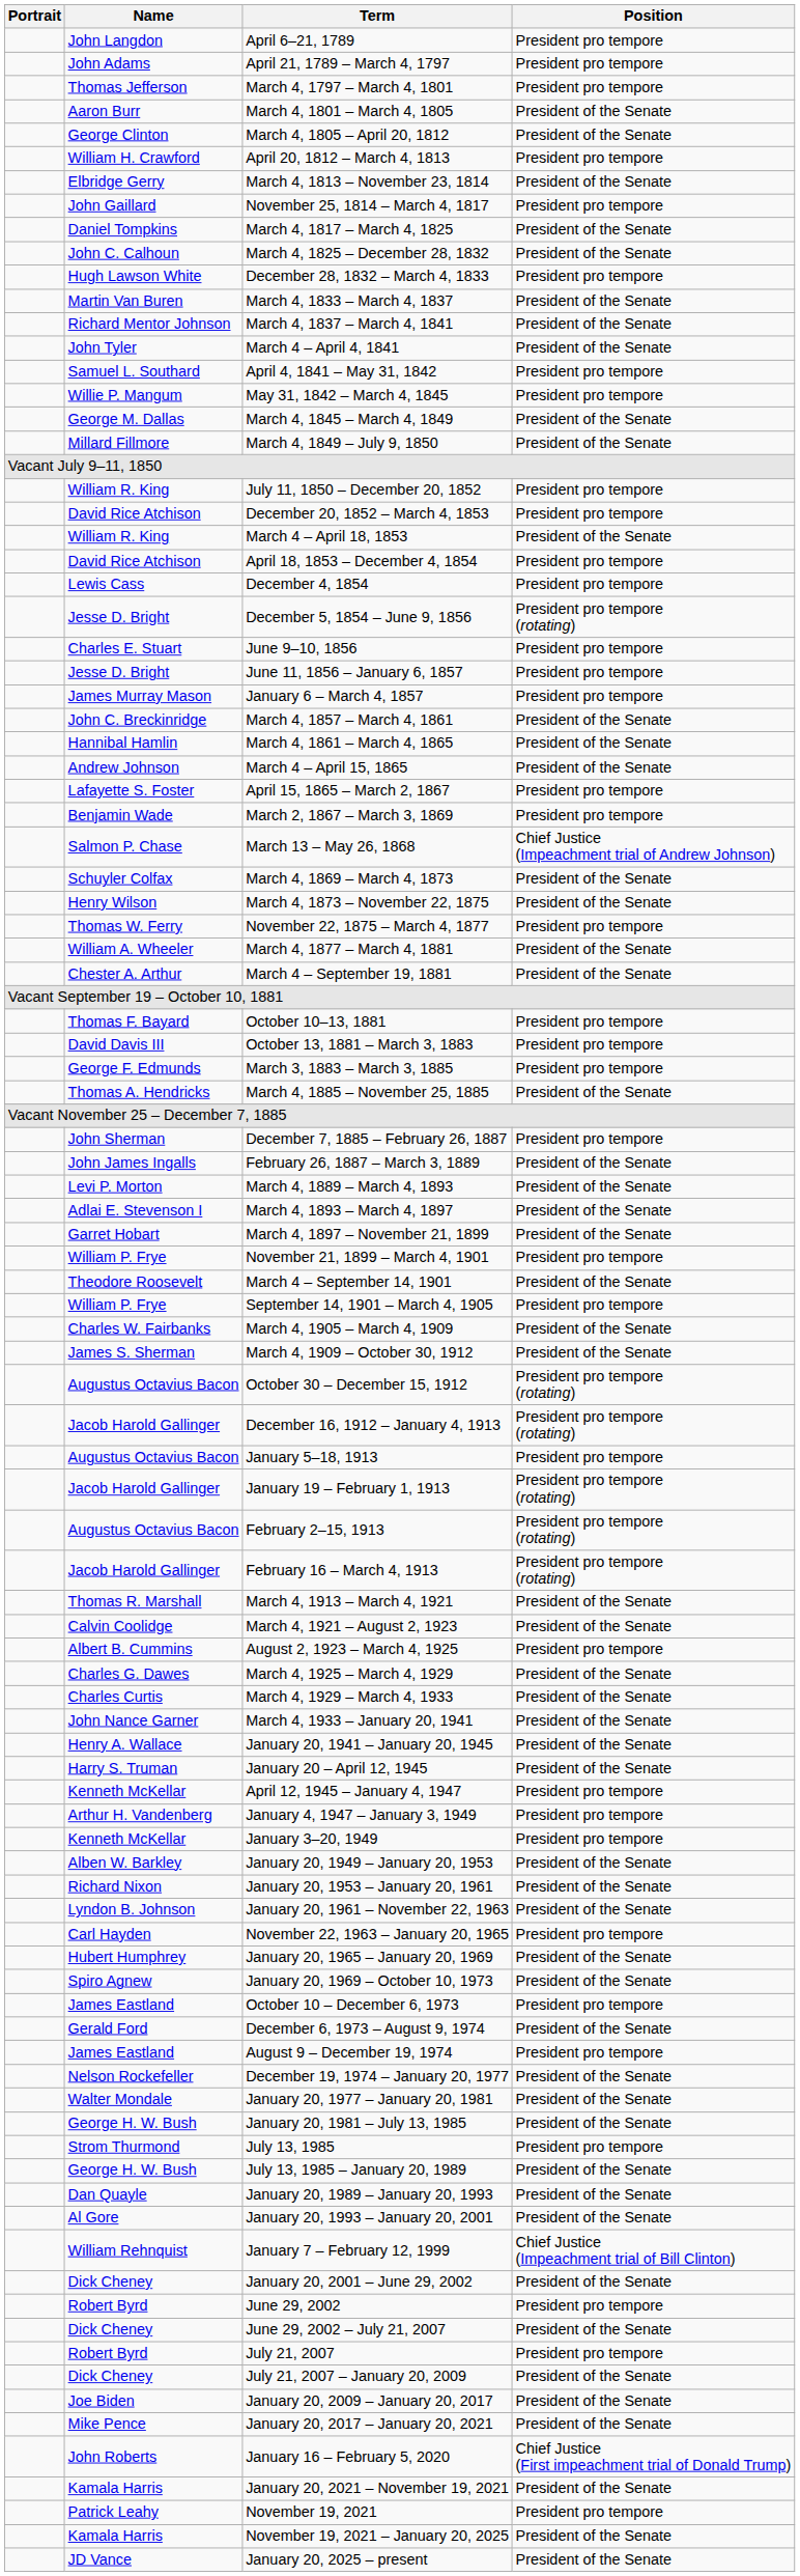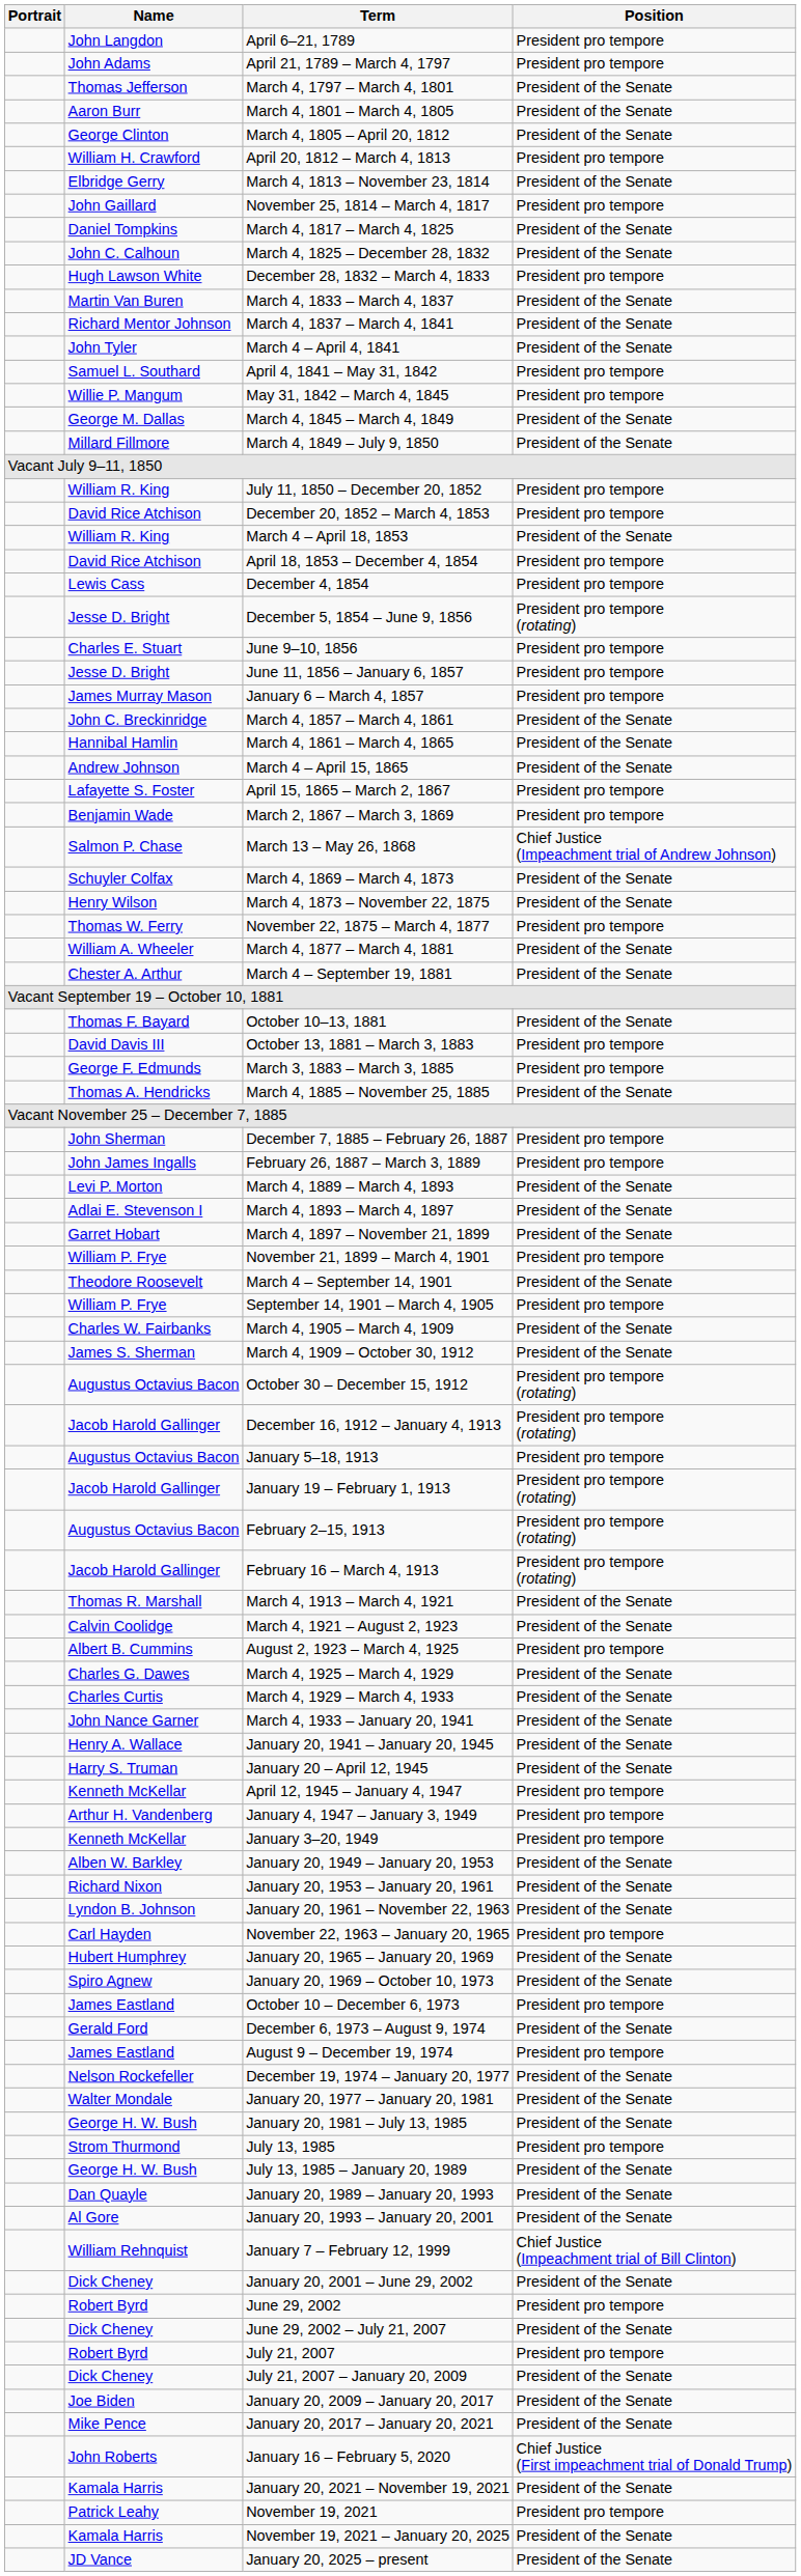 <table class=wikitable>
 <tr>
 <th>Portrait</th>
 <th>Name</th>
 <th>Term</th>
 <th>Position</th>
 </tr>
 <tr>
 <td></td>
 <td><a href='#'>John Langdon</a></td>
 <td>April 6–21, 1789</td>
 <td>President pro tempore</td>
 </tr>
 <tr>
 <td></td>
 <td><a href='#'>John Adams</a></td>
 <td>April 21, 1789 – March 4, 1797</td>
 <td>President pro tempore</td>
 </tr>
 <tr>
 <td></td>
 <td><a href='#'>Thomas Jefferson</a></td>
 <td>March 4, 1797 – March 4, 1801</td>
-<td>President pro tempore</td>
+<td>President of the Senate</td>
 </tr>
 <tr>
 <td></td>
 <td><a href='#'>Aaron Burr</a></td>
 <td>March 4, 1801 – March 4, 1805</td>
 <td>President of the Senate</td>
 </tr>
 <tr>
 <td></td>
 <td><a href='#'>George Clinton</a></td>
 <td>March 4, 1805 – April 20, 1812</td>
 <td>President of the Senate</td>
 </tr>
 <tr>
 <td></td>
 <td><a href='#'>William H. Crawford</a></td>
 <td>April 20, 1812 – March 4, 1813</td>
 <td>President pro tempore</td>
 </tr>
 <tr>
 <td></td>
 <td><a href='#'>Elbridge Gerry</a></td>
 <td>March 4, 1813 – November 23, 1814</td>
 <td>President of the Senate</td>
 </tr>
 <tr>
 <td></td>
 <td><a href='#'>John Gaillard</a></td>
 <td>November 25, 1814 – March 4, 1817</td>
 <td>President pro tempore</td>
 </tr>
 <tr>
 <td></td>
 <td><a href='#'>Daniel Tompkins</a></td>
 <td>March 4, 1817 – March 4, 1825</td>
 <td>President of the Senate</td>
 </tr>
 <tr>
 <td></td>
 <td><a href='#'>John C. Calhoun</a></td>
 <td>March 4, 1825 – December 28, 1832</td>
 <td>President of the Senate</td>
 </tr>
 <tr>
 <td></td>
 <td><a href='#'>Hugh Lawson White</a></td>
 <td>December 28, 1832 – March 4, 1833</td>
 <td>President pro tempore</td>
 </tr>
 <tr>
 <td></td>
 <td><a href='#'>Martin Van Buren</a></td>
 <td>March 4, 1833 – March 4, 1837</td>
 <td>President of the Senate</td>
 </tr>
 <tr>
 <td></td>
 <td><a href='#'>Richard Mentor Johnson</a></td>
 <td>March 4, 1837 – March 4, 1841</td>
 <td>President of the Senate</td>
 </tr>
 <tr>
 <td></td>
 <td><a href='#'>John Tyler</a></td>
 <td>March 4 – April 4, 1841</td>
 <td>President of the Senate</td>
 </tr>
 <tr>
 <td></td>
 <td><a href='#'>Samuel L. Southard</a></td>
 <td>April 4, 1841 – May 31, 1842</td>
 <td>President pro tempore</td>
 </tr>
 <tr>
 <td></td>
 <td><a href='#'>Willie P. Mangum</a></td>
 <td>May 31, 1842 – March 4, 1845</td>
 <td>President pro tempore</td>
 </tr>
 <tr>
 <td></td>
 <td><a href='#'>George M. Dallas</a></td>
 <td>March 4, 1845 – March 4, 1849</td>
 <td>President of the Senate</td>
 </tr>
 <tr>
 <td></td>
 <td><a href='#'>Millard Fillmore</a></td>
 <td>March 4, 1849 – July 9, 1850</td>
 <td>President of the Senate</td>
 </tr>
 <tr>
 <td style="background:#E6E6E6;" colspan=4>Vacant July 9–11, 1850</td>
 </tr>
 <tr>
 <td></td>
 <td><a href='#'>William R. King</a></td>
 <td>July 11, 1850 – December 20, 1852</td>
 <td>President pro tempore</td>
 </tr>
 <tr>
 <td></td>
 <td><a href='#'>David Rice Atchison</a></td>
 <td>December 20, 1852 – March 4, 1853</td>
 <td>President pro tempore</td>
 </tr>
 <tr>
 <td></td>
 <td><a href='#'>William R. King</a></td>
 <td>March 4 – April 18, 1853</td>
 <td>President of the Senate</td>
 </tr>
 <tr>
 <td></td>
 <td><a href='#'>David Rice Atchison</a></td>
 <td>April 18, 1853 – December 4, 1854</td>
 <td>President pro tempore</td>
 </tr>
 <tr>
 <td></td>
 <td><a href='#'>Lewis Cass</a></td>
 <td>December 4, 1854</td>
 <td>President pro tempore</td>
 </tr>
 <tr>
 <td></td>
 <td><a href='#'>Jesse D. Bright</a></td>
 <td>December 5, 1854 – June 9, 1856</td>
 <td>President pro tempore<br>(<em>rotating</em>)</td>
 </tr>
 <tr>
 <td></td>
 <td><a href='#'>Charles E. Stuart</a></td>
 <td>June 9–10, 1856</td>
 <td>President pro tempore</td>
 </tr>
 <tr>
 <td></td>
 <td><a href='#'>Jesse D. Bright</a></td>
 <td>June 11, 1856 – January 6, 1857</td>
 <td>President pro tempore</td>
 </tr>
 <tr>
 <td></td>
 <td><a href='#'>James Murray Mason</a></td>
 <td>January 6 – March 4, 1857</td>
 <td>President pro tempore</td>
 </tr>
 <tr>
 <td></td>
 <td><a href='#'>John C. Breckinridge</a></td>
 <td>March 4, 1857 – March 4, 1861</td>
 <td>President of the Senate</td>
 </tr>
 <tr>
 <td></td>
 <td><a href='#'>Hannibal Hamlin</a></td>
 <td>March 4, 1861 – March 4, 1865</td>
 <td>President of the Senate</td>
 </tr>
 <tr>
 <td></td>
 <td><a href='#'>Andrew Johnson</a></td>
 <td>March 4 – April 15, 1865</td>
 <td>President of the Senate</td>
 </tr>
 <tr>
 <td></td>
 <td><a href='#'>Lafayette S. Foster</a></td>
 <td>April 15, 1865 – March 2, 1867</td>
 <td>President pro tempore</td>
 </tr>
 <tr>
 <td></td>
 <td><a href='#'>Benjamin Wade</a></td>
 <td>March 2, 1867 – March 3, 1869</td>
 <td>President pro tempore</td>
 </tr>
 <tr>
 <td></td>
 <td><a href='#'>Salmon P. Chase</a></td>
 <td>March 13 – May 26, 1868</td>
 <td>Chief Justice <br> (<a href='#'>Impeachment trial of Andrew Johnson</a>)</td>
 </tr>
 <tr>
 <td></td>
 <td><a href='#'>Schuyler Colfax</a></td>
 <td>March 4, 1869 – March 4, 1873</td>
 <td>President of the Senate</td>
 </tr>
 <tr>
 <td></td>
 <td><a href='#'>Henry Wilson</a></td>
 <td>March 4, 1873 – November 22, 1875</td>
 <td>President of the Senate</td>
 </tr>
 <tr>
 <td></td>
 <td><a href='#'>Thomas W. Ferry</a></td>
 <td>November 22, 1875 – March 4, 1877</td>
 <td>President pro tempore</td>
 </tr>
 <tr>
 <td></td>
 <td><a href='#'>William A. Wheeler</a></td>
 <td>March 4, 1877 – March 4, 1881</td>
 <td>President of the Senate</td>
 </tr>
 <tr>
 <td></td>
 <td><a href='#'>Chester A. Arthur</a></td>
 <td>March 4 – September 19, 1881</td>
 <td>President of the Senate</td>
 </tr>
 <tr>
 <td style="background:#E6E6E6;" colspan=4>Vacant September 19 – October 10, 1881</td>
 </tr>
 <tr>
 <td></td>
 <td><a href='#'>Thomas F. Bayard</a></td>
 <td>October 10–13, 1881</td>
-<td>President pro tempore</td>
+<td>President of the Senate</td>
 </tr>
 <tr>
 <td></td>
 <td><a href='#'>David Davis III</a></td>
 <td>October 13, 1881 – March 3, 1883</td>
 <td>President pro tempore</td>
 </tr>
 <tr>
 <td></td>
 <td><a href='#'>George F. Edmunds</a></td>
 <td>March 3, 1883 – March 3, 1885</td>
 <td>President pro tempore</td>
 </tr>
 <tr>
 <td></td>
 <td><a href='#'>Thomas A. Hendricks</a></td>
 <td>March 4, 1885 – November 25, 1885</td>
 <td>President of the Senate</td>
 </tr>
 <tr>
 <td style="background:#E6E6E6;" colspan=4>Vacant November 25 – December 7, 1885</td>
 </tr>
 <tr>
 <td></td>
 <td><a href='#'>John Sherman</a></td>
 <td>December 7, 1885 – February 26, 1887</td>
 <td>President pro tempore</td>
 </tr>
 <tr>
 <td></td>
 <td><a href='#'>John James Ingalls</a></td>
 <td>February 26, 1887 – March 3, 1889</td>
-<td>President of the Senate</td>
+<td>President pro tempore</td>
 </tr>
 <tr>
 <td></td>
 <td><a href='#'>Levi P. Morton</a></td>
 <td>March 4, 1889 – March 4, 1893</td>
 <td>President of the Senate</td>
 </tr>
 <tr>
 <td></td>
 <td><a href='#'>Adlai E. Stevenson I</a></td>
 <td>March 4, 1893 – March 4, 1897</td>
 <td>President of the Senate</td>
 </tr>
 <tr>
 <td></td>
 <td><a href='#'>Garret Hobart</a></td>
 <td>March 4, 1897 – November 21, 1899</td>
 <td>President of the Senate</td>
 </tr>
 <tr>
 <td></td>
 <td><a href='#'>William P. Frye</a></td>
 <td>November 21, 1899 – March 4, 1901</td>
 <td>President pro tempore</td>
 </tr>
 <tr>
 <td></td>
 <td><a href='#'>Theodore Roosevelt</a></td>
 <td>March 4 – September 14, 1901</td>
 <td>President of the Senate</td>
 </tr>
 <tr>
 <td></td>
 <td><a href='#'>William P. Frye</a></td>
 <td>September 14, 1901 – March 4, 1905</td>
 <td>President pro tempore</td>
 </tr>
 <tr>
 <td></td>
 <td><a href='#'>Charles W. Fairbanks</a></td>
 <td>March 4, 1905 – March 4, 1909</td>
 <td>President of the Senate</td>
 </tr>
 <tr>
 <td></td>
 <td><a href='#'>James S. Sherman</a></td>
 <td>March 4, 1909 – October 30, 1912</td>
 <td>President of the Senate</td>
 </tr>
 <tr>
 <td></td>
 <td><a href='#'>Augustus Octavius Bacon</a></td>
 <td>October 30 – December 15, 1912</td>
 <td>President pro tempore<br>(<em>rotating</em>)</td>
 </tr>
 <tr>
 <td></td>
 <td><a href='#'>Jacob Harold Gallinger</a></td>
 <td>December 16, 1912 – January 4, 1913</td>
 <td>President pro tempore<br>(<em>rotating</em>)</td>
 </tr>
 <tr>
 <td></td>
 <td><a href='#'>Augustus Octavius Bacon</a></td>
 <td>January 5–18, 1913</td>
 <td>President pro tempore</td>
 </tr>
 <tr>
 <td></td>
 <td><a href='#'>Jacob Harold Gallinger</a></td>
 <td>January 19 – February 1, 1913</td>
 <td>President pro tempore<br>(<em>rotating</em>)</td>
 </tr>
 <tr>
 <td></td>
 <td><a href='#'>Augustus Octavius Bacon</a></td>
 <td>February 2–15, 1913</td>
 <td>President pro tempore<br>(<em>rotating</em>)</td>
 </tr>
 <tr>
 <td></td>
 <td><a href='#'>Jacob Harold Gallinger</a></td>
 <td>February 16 – March 4, 1913</td>
 <td>President pro tempore<br>(<em>rotating</em>)</td>
 </tr>
 <tr>
 <td></td>
 <td><a href='#'>Thomas R. Marshall</a></td>
 <td>March 4, 1913 – March 4, 1921</td>
 <td>President of the Senate</td>
 </tr>
 <tr>
 <td></td>
 <td><a href='#'>Calvin Coolidge</a></td>
 <td>March 4, 1921 – August 2, 1923</td>
 <td>President of the Senate</td>
 </tr>
 <tr>
 <td></td>
 <td><a href='#'>Albert B. Cummins</a></td>
 <td>August 2, 1923 – March 4, 1925</td>
 <td>President pro tempore</td>
 </tr>
 <tr>
 <td></td>
 <td><a href='#'>Charles G. Dawes</a></td>
 <td>March 4, 1925 – March 4, 1929</td>
 <td>President of the Senate</td>
 </tr>
 <tr>
 <td></td>
 <td><a href='#'>Charles Curtis</a></td>
 <td>March 4, 1929 – March 4, 1933</td>
 <td>President of the Senate</td>
 </tr>
 <tr>
 <td></td>
 <td><a href='#'>John Nance Garner</a></td>
 <td>March 4, 1933 – January 20, 1941</td>
 <td>President of the Senate</td>
 </tr>
 <tr>
 <td></td>
 <td><a href='#'>Henry A. Wallace</a></td>
 <td>January 20, 1941 – January 20, 1945</td>
 <td>President of the Senate</td>
 </tr>
 <tr>
 <td></td>
 <td><a href='#'>Harry S. Truman</a></td>
 <td>January 20 – April 12, 1945</td>
 <td>President of the Senate</td>
 </tr>
 <tr>
 <td></td>
 <td><a href='#'>Kenneth McKellar</a></td>
 <td>April 12, 1945 – January 4, 1947</td>
 <td>President pro tempore</td>
 </tr>
 <tr>
 <td></td>
 <td><a href='#'>Arthur H. Vandenberg</a></td>
 <td>January 4, 1947 – January 3, 1949</td>
 <td>President pro tempore</td>
 </tr>
 <tr>
 <td></td>
 <td><a href='#'>Kenneth McKellar</a></td>
 <td>January 3–20, 1949</td>
 <td>President pro tempore</td>
 </tr>
 <tr>
 <td></td>
 <td><a href='#'>Alben W. Barkley</a></td>
 <td>January 20, 1949 – January 20, 1953</td>
 <td>President of the Senate</td>
 </tr>
 <tr>
 <td></td>
 <td><a href='#'>Richard Nixon</a></td>
 <td>January 20, 1953 – January 20, 1961</td>
 <td>President of the Senate</td>
 </tr>
 <tr>
 <td></td>
 <td><a href='#'>Lyndon B. Johnson</a></td>
 <td>January 20, 1961 – November 22, 1963</td>
 <td>President of the Senate</td>
 </tr>
 <tr>
 <td></td>
 <td><a href='#'>Carl Hayden</a></td>
 <td>November 22, 1963 – January 20, 1965</td>
 <td>President pro tempore</td>
 </tr>
 <tr>
 <td></td>
 <td><a href='#'>Hubert Humphrey</a></td>
 <td>January 20, 1965 – January 20, 1969</td>
 <td>President of the Senate</td>
 </tr>
 <tr>
 <td></td>
 <td><a href='#'>Spiro Agnew</a></td>
 <td>January 20, 1969 – October 10, 1973</td>
 <td>President of the Senate</td>
 </tr>
 <tr>
 <td></td>
 <td><a href='#'>James Eastland</a></td>
 <td>October 10 – December 6, 1973</td>
 <td>President pro tempore</td>
 </tr>
 <tr>
 <td></td>
 <td><a href='#'>Gerald Ford</a></td>
 <td>December 6, 1973 – August 9, 1974</td>
 <td>President of the Senate</td>
 </tr>
 <tr>
 <td></td>
 <td><a href='#'>James Eastland</a></td>
 <td>August 9 – December 19, 1974</td>
 <td>President pro tempore</td>
 </tr>
 <tr>
 <td></td>
 <td><a href='#'>Nelson Rockefeller</a></td>
 <td>December 19, 1974 – January 20, 1977</td>
 <td>President of the Senate</td>
 </tr>
 <tr>
 <td></td>
 <td><a href='#'>Walter Mondale</a></td>
 <td>January 20, 1977 – January 20, 1981</td>
 <td>President of the Senate</td>
 </tr>
 <tr>
 <td></td>
 <td><a href='#'>George H. W. Bush</a></td>
 <td>January 20, 1981 – July 13, 1985</td>
 <td>President of the Senate</td>
 </tr>
 <tr>
 <td></td>
 <td><a href='#'>Strom Thurmond</a></td>
 <td>July 13, 1985</td>
 <td>President pro tempore</td>
 </tr>
 <tr>
 <td></td>
 <td><a href='#'>George H. W. Bush</a></td>
 <td>July 13, 1985 – January 20, 1989</td>
 <td>President of the Senate</td>
 </tr>
 <tr>
 <td></td>
 <td><a href='#'>Dan Quayle</a></td>
 <td>January 20, 1989 – January 20, 1993</td>
 <td>President of the Senate</td>
 </tr>
 <tr>
 <td></td>
 <td><a href='#'>Al Gore</a></td>
 <td>January 20, 1993 – January 20, 2001</td>
 <td>President of the Senate</td>
 </tr>
 <tr>
 <td></td>
 <td><a href='#'>William Rehnquist</a></td>
 <td>January 7 – February 12, 1999</td>
 <td>Chief Justice <br> (<a href='#'>Impeachment trial of Bill Clinton</a>)</td>
 </tr>
 <tr>
 <td></td>
 <td><a href='#'>Dick Cheney</a></td>
 <td>January 20, 2001 – June 29, 2002</td>
 <td>President of the Senate</td>
 </tr>
 <tr>
 <td></td>
 <td><a href='#'>Robert Byrd</a></td>
 <td>June 29, 2002</td>
 <td>President pro tempore</td>
 </tr>
 <tr>
 <td></td>
 <td><a href='#'>Dick Cheney</a></td>
 <td>June 29, 2002 – July 21, 2007</td>
 <td>President of the Senate</td>
 </tr>
 <tr>
 <td></td>
 <td><a href='#'>Robert Byrd</a></td>
 <td>July 21, 2007</td>
 <td>President pro tempore</td>
 </tr>
 <tr>
 <td></td>
 <td><a href='#'>Dick Cheney</a></td>
 <td>July 21, 2007 – January 20, 2009</td>
 <td>President of the Senate</td>
 </tr>
 <tr>
 <td></td>
 <td><a href='#'>Joe Biden</a></td>
 <td>January 20, 2009 – January 20, 2017</td>
 <td>President of the Senate</td>
 </tr>
 <tr>
 <td></td>
 <td><a href='#'>Mike Pence</a></td>
 <td>January 20, 2017 – January 20, 2021</td>
 <td>President of the Senate</td>
 </tr>
 <tr>
 <td></td>
 <td><a href='#'>John Roberts</a></td>
 <td>January 16 – February 5, 2020</td>
 <td>Chief Justice <br> (<a href='#'>First impeachment trial of Donald Trump</a>)</td>
 </tr>
 <tr>
 <td></td>
 <td><a href='#'>Kamala Harris</a></td>
 <td>January 20, 2021 – November 19, 2021</td>
 <td>President of the Senate</td>
 </tr>
 <tr>
 <td></td>
 <td><a href='#'>Patrick Leahy</a></td>
 <td>November 19, 2021</td>
 <td>President pro tempore</td>
 </tr>
 <tr>
 <td></td>
 <td><a href='#'>Kamala Harris</a></td>
 <td>November 19, 2021 – January 20, 2025</td>
 <td>President of the Senate</td>
 </tr>
 <tr>
 <td></td>
 <td><a href='#'>JD Vance</a></td>
 <td>January 20, 2025 – present</td>
 <td>President of the Senate</td>
 </tr>
 </table>
